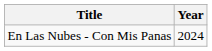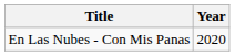 <table class="wikitable">
 <tr>
 <th>Title</th>
 <th>Year</th>
 </tr>
 <tr>
 <td>En Las Nubes - Con Mis Panas</td>
-<td>2024</td>
+<td>2020</td>
 </tr>
 </table>
